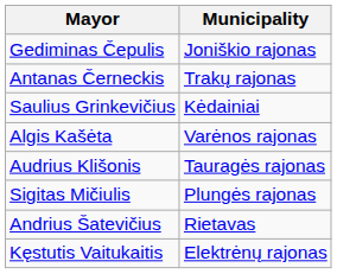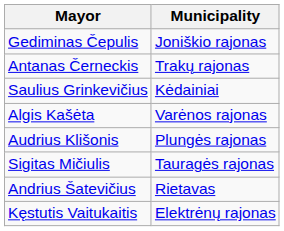 <table class="wikitable">
 <tr>
 <th>Mayor</th>
 <th>Municipality</th>
 </tr>
 <tr>
 <td><a href='#'>Gediminas Čepulis</a></td>
 <td><a href='#'>Joniškio rajonas</a></td>
 </tr>
 <tr>
 <td><a href='#'>Antanas Černeckis</a></td>
 <td><a href='#'>Trakų rajonas</a></td>
 </tr>
 <tr>
 <td><a href='#'>Saulius Grinkevičius</a></td>
 <td><a href='#'>Kėdainiai</a></td>
 </tr>
 <tr>
 <td><a href='#'>Algis Kašėta</a></td>
 <td><a href='#'>Varėnos rajonas</a></td>
 </tr>
 <tr>
 <td><a href='#'>Audrius Klišonis</a></td>
-<td><a href='#'>Tauragės rajonas</a></td>
+<td><a href='#'>Plungės rajonas</a></td>
 </tr>
 <tr>
 <td><a href='#'>Sigitas Mičiulis</a></td>
-<td><a href='#'>Plungės rajonas</a></td>
+<td><a href='#'>Tauragės rajonas</a></td>
 </tr>
 <tr>
 <td><a href='#'>Andrius Šatevičius</a></td>
 <td><a href='#'>Rietavas</a></td>
 </tr>
 <tr>
 <td><a href='#'>Kęstutis Vaitukaitis</a></td>
 <td><a href='#'>Elektrėnų rajonas</a></td>
 </tr>
 </table>
